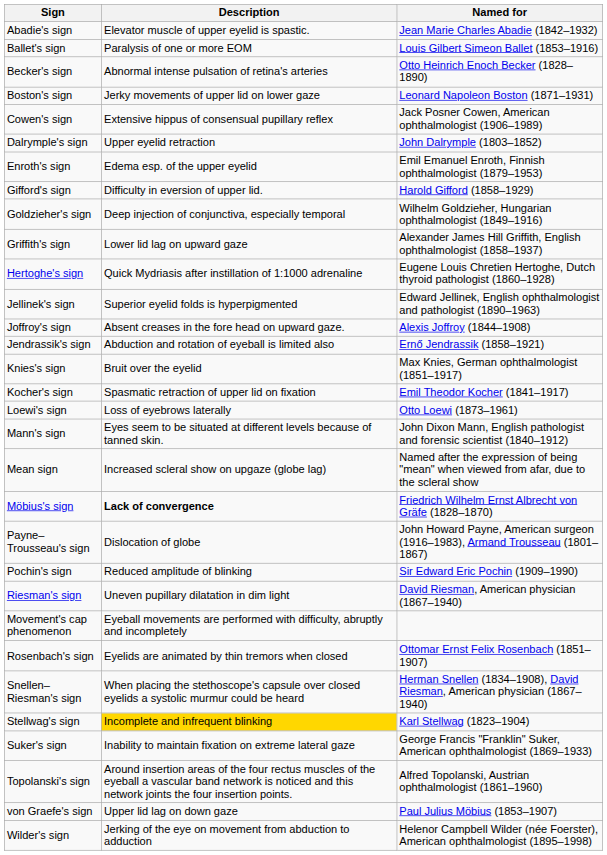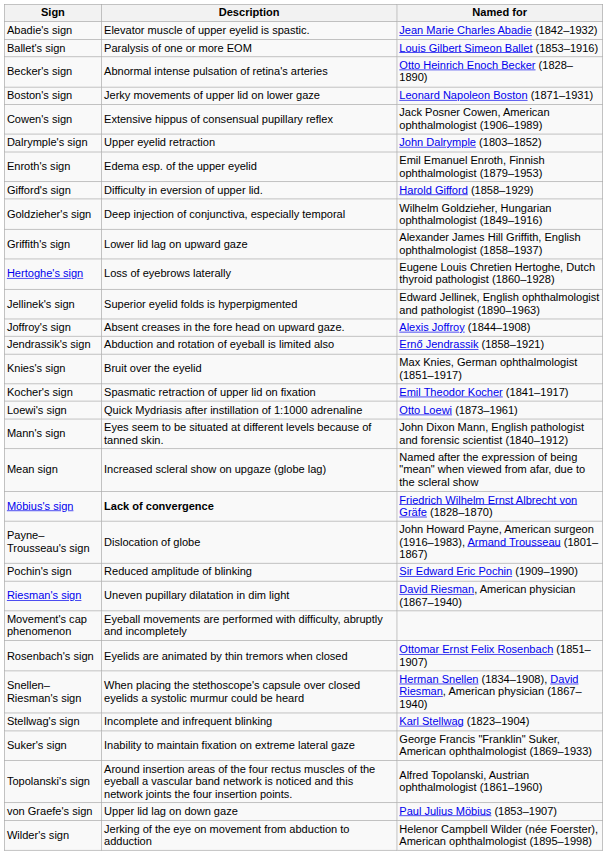 <table class="wikitable">
 <tr>
 <th>Sign</th>
 <th>Description</th>
 <th>Named for</th>
 </tr>
 <tr>
 <td>Abadie's sign</td>
 <td>Elevator muscle of upper eyelid is spastic.</td>
 <td><a href='#'>Jean Marie Charles Abadie</a> (1842–1932)</td>
 </tr>
 <tr>
 <td>Ballet's sign</td>
 <td>Paralysis of one or more EOM</td>
 <td><a href='#'>Louis Gilbert Simeon Ballet</a> (1853–1916)</td>
 </tr>
 <tr>
 <td>Becker's sign</td>
 <td>Abnormal intense pulsation of retina's arteries</td>
 <td><a href='#'>Otto Heinrich Enoch Becker</a> (1828–1890)</td>
 </tr>
 <tr>
 <td>Boston's sign</td>
 <td>Jerky movements of upper lid on lower gaze</td>
 <td><a href='#'>Leonard Napoleon Boston</a> (1871–1931)</td>
 </tr>
 <tr>
 <td>Cowen's sign</td>
 <td>Extensive hippus of consensual pupillary reflex</td>
 <td>Jack Posner Cowen, American ophthalmologist (1906–1989)</td>
 </tr>
 <tr>
 <td>Dalrymple's sign</td>
 <td>Upper eyelid retraction</td>
 <td><a href='#'>John Dalrymple</a> (1803–1852)</td>
 </tr>
 <tr>
 <td>Enroth's sign</td>
 <td>Edema esp. of the upper eyelid</td>
 <td>Emil Emanuel Enroth, Finnish ophthalmologist (1879–1953)</td>
 </tr>
 <tr>
 <td>Gifford's sign</td>
 <td>Difficulty in eversion of upper lid.</td>
 <td><a href='#'>Harold Gifford</a> (1858–1929)</td>
 </tr>
 <tr>
 <td>Goldzieher's sign</td>
 <td>Deep injection of conjunctiva, especially temporal</td>
 <td>Wilhelm Goldzieher, Hungarian ophthalmologist (1849–1916)</td>
 </tr>
 <tr>
 <td>Griffith's sign</td>
 <td>Lower lid lag on upward gaze</td>
 <td>Alexander James Hill Griffith, English ophthalmologist (1858–1937)</td>
 </tr>
 <tr>
 <td><a href='#'>Hertoghe's sign</a></td>
-<td>Quick Mydriasis  after instillation of 1:1000 adrenaline</td>
+<td>Loss of eyebrows laterally</td>
 <td>Eugene Louis Chretien Hertoghe, Dutch thyroid pathologist (1860–1928)</td>
 </tr>
 <tr>
 <td>Jellinek's sign</td>
 <td>Superior eyelid folds is hyperpigmented</td>
 <td>Edward Jellinek, English ophthalmologist and pathologist (1890–1963)</td>
 </tr>
 <tr>
 <td>Joffroy's sign</td>
 <td>Absent creases in the fore head on upward gaze.</td>
 <td><a href='#'>Alexis Joffroy</a> (1844–1908)</td>
 </tr>
 <tr>
 <td>Jendrassik's sign</td>
 <td>Abduction and rotation of eyeball is limited also</td>
 <td><a href='#'>Ernő Jendrassik</a> (1858–1921)</td>
 </tr>
 <tr>
 <td>Knies's sign</td>
 <td>Bruit over the eyelid</td>
 <td>Max Knies, German ophthalmologist (1851–1917)</td>
 </tr>
 <tr>
 <td>Kocher's sign</td>
 <td>Spasmatic retraction of upper lid on fixation</td>
 <td><a href='#'>Emil Theodor Kocher</a> (1841–1917)</td>
 </tr>
 <tr>
 <td>Loewi's sign</td>
-<td>Loss of eyebrows laterally</td>
+<td>Quick Mydriasis  after instillation of 1:1000 adrenaline</td>
 <td><a href='#'>Otto Loewi</a> (1873–1961)</td>
 </tr>
 <tr>
 <td>Mann's sign</td>
 <td>Eyes seem to be situated at different levels because of tanned skin.</td>
 <td>John Dixon Mann, English pathologist and forensic scientist (1840–1912)</td>
 </tr>
 <tr>
 <td>Mean sign</td>
 <td>Increased scleral show on upgaze (globe lag)</td>
 <td>Named after the expression of being "mean" when viewed from afar, due to the scleral show</td>
 </tr>
 <tr>
 <td><a href='#'>Möbius's sign</a></td>
 <td><strong>Lack of convergence</strong></td>
 <td><a href='#'>Friedrich Wilhelm Ernst Albrecht von Gräfe</a> (1828–1870)</td>
 </tr>
 <tr>
 <td>Payne–Trousseau's sign</td>
 <td>Dislocation of globe</td>
 <td>John Howard Payne, American surgeon (1916–1983), <a href='#'>Armand Trousseau</a> (1801–1867)</td>
 </tr>
 <tr>
 <td>Pochin's sign</td>
 <td>Reduced amplitude of blinking</td>
 <td><a href='#'>Sir Edward Eric Pochin</a> (1909–1990)</td>
 </tr>
 <tr>
 <td><a href='#'>Riesman's sign</a></td>
 <td>Uneven pupillary dilatation in dim light</td>
 <td><a href='#'>David Riesman</a>, American physician (1867–1940)</td>
 </tr>
 <tr>
 <td>Movement's cap phenomenon</td>
 <td>Eyeball movements are performed with difficulty, abruptly and incompletely</td>
 <td></td>
 </tr>
 <tr>
 <td>Rosenbach's sign</td>
 <td>Eyelids are animated by thin tremors when closed</td>
 <td><a href='#'>Ottomar Ernst Felix Rosenbach</a> (1851–1907)</td>
 </tr>
 <tr>
 <td>Snellen–Riesman's sign</td>
 <td>When placing the stethoscope's capsule over closed eyelids a systolic murmur could be heard</td>
 <td><a href='#'>Herman Snellen</a> (1834–1908), <a href='#'>David Riesman</a>, American physician (1867–1940)</td>
 </tr>
 <tr>
 <td>Stellwag's sign</td>
-<td style="background: gold;">Incomplete and infrequent blinking</td>
+<td>Incomplete and infrequent blinking</td>
 <td><a href='#'>Karl Stellwag</a> (1823–1904)</td>
 </tr>
 <tr>
 <td>Suker's sign</td>
 <td>Inability to maintain fixation on extreme lateral gaze</td>
 <td>George Francis "Franklin" Suker, American ophthalmologist (1869–1933)</td>
 </tr>
 <tr>
 <td>Topolanski's sign</td>
 <td>Around insertion areas of the four rectus muscles of the eyeball a vascular band network is noticed and this network joints the four insertion points.</td>
 <td>Alfred Topolanski, Austrian ophthalmologist (1861–1960)</td>
 </tr>
 <tr>
 <td>von Graefe's sign</td>
 <td>Upper lid lag on down gaze</td>
 <td><a href='#'>Paul Julius Möbius</a> (1853–1907)</td>
 </tr>
 <tr>
 <td>Wilder's sign</td>
 <td>Jerking of the eye on movement from abduction to adduction</td>
 <td>Helenor Campbell Wilder (née Foerster), American ophthalmologist (1895–1998)</td>
 </tr>
 </table>
